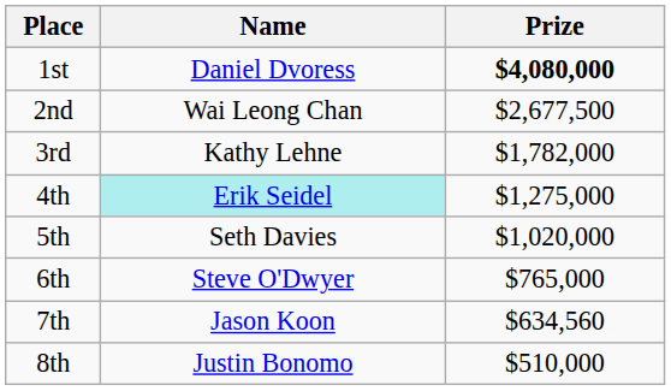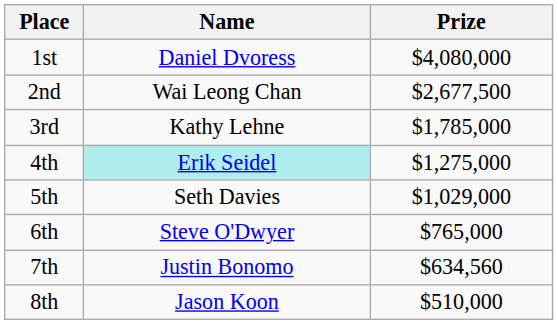 <table class="wikitable">
 <tr>
 <th style="width:50px;">Place</th>
 <th style="width:200px;">Name</th>
 <th style="width:125px;">Prize</th>
 </tr>
 <tr>
 <td style="text-align:center;">1st</td>
 <td style="text-align:center;"> <a href='#'>Daniel Dvoress</a></td>
-<td style="text-align:center;"><strong>$4,080,000</strong></td>
+<td style="text-align:center;">$4,080,000</td>
 </tr>
 <tr>
 <td style="text-align:center;">2nd</td>
 <td style="text-align:center;"> Wai Leong Chan</td>
 <td style="text-align:center;">$2,677,500</td>
 </tr>
 <tr>
 <td style="text-align:center;">3rd</td>
 <td style="text-align:center;"> Kathy Lehne</td>
-<td style="text-align:center;">$1,782,000</td>
+<td style="text-align:center;">$1,785,000</td>
 </tr>
 <tr>
 <td style="text-align:center;">4th</td>
 <td style="background: paleturquoise; text-align:center;"> <a href='#'>Erik Seidel</a></td>
 <td style="text-align:center;">$1,275,000</td>
 </tr>
 <tr>
 <td style="text-align:center;">5th</td>
 <td style="text-align:center;"> Seth Davies</td>
-<td style="text-align:center;">$1,020,000</td>
+<td style="text-align:center;">$1,029,000</td>
 </tr>
 <tr>
 <td style="text-align:center;">6th</td>
 <td style="text-align:center;"> <a href='#'>Steve O'Dwyer</a></td>
 <td style="text-align:center;">$765,000</td>
 </tr>
 <tr>
 <td style="text-align:center;">7th</td>
-<td style="text-align:center;"> <a href='#'>Jason Koon</a></td>
+<td style="text-align:center;"> <a href='#'>Justin Bonomo</a></td>
 <td style="text-align:center;">$634,560</td>
 </tr>
 <tr>
 <td style="text-align:center;">8th</td>
-<td style="text-align:center;"> <a href='#'>Justin Bonomo</a></td>
+<td style="text-align:center;"> <a href='#'>Jason Koon</a></td>
 <td style="text-align:center;">$510,000</td>
 </tr>
 </table>
